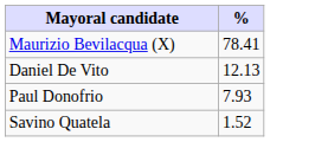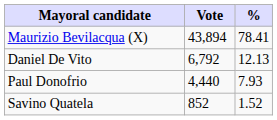 <table class="wikitable">
 <tr>
 <th style="background:#ddf; width:200px;">Mayoral candidate </th>
+<th style="background:#ddf; width:50px;">Vote</th>
 <th style="background:#ddf; width:30px;">%</th>
 </tr>
 <tr>
 <td><a href='#'>Maurizio Bevilacqua</a> (X)</td>
+<td>43,894</td>
 <td>78.41</td>
 </tr>
 <tr>
 <td>Daniel De Vito</td>
+<td>6,792</td>
 <td>12.13</td>
 </tr>
 <tr>
 <td>Paul Donofrio</td>
+<td>4,440</td>
 <td>7.93</td>
 </tr>
 <tr>
 <td>Savino Quatela</td>
+<td>852</td>
 <td>1.52</td>
 </tr>
 </table>
